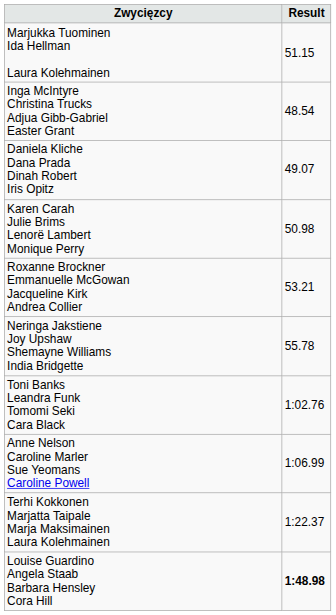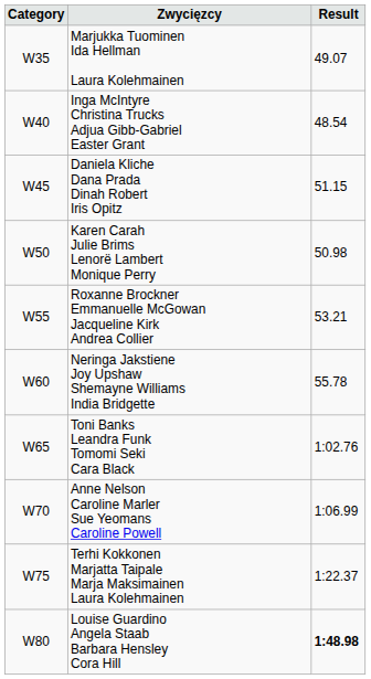 <table class="wikitable" width=35%>
 <tr>
+<td width=15% align="center" bgcolor=#E3E7E6><strong>Category</strong></td>
 <td align="center" bgcolor=#E3E7E6> <strong>Zwycięzcy</strong></td>
 <td width=15% align="center" bgcolor=#E3E7E6><strong>Result</strong></td>
 </tr>
 <tr>
+<td align="center">W35</td>
 <td> Marjukka Tuominen<br> Ida Hellman<br> <br> Laura Kolehmainen</td>
-<td>51.15</td>
+<td>49.07</td>
 </tr>
 <tr>
+<td align="center">W40</td>
 <td> Inga McIntyre<br> Christina Trucks<br> Adjua Gibb-Gabriel<br> Easter Grant</td>
 <td>48.54</td>
 </tr>
 <tr>
+<td align="center">W45</td>
 <td> Daniela Kliche<br> Dana Prada<br> Dinah Robert<br> Iris Opitz</td>
-<td>49.07</td>
+<td>51.15</td>
 </tr>
 <tr>
+<td align="center">W50</td>
 <td> Karen Carah<br> Julie Brims<br> Lenorë Lambert<br> Monique Perry</td>
 <td>50.98</td>
 </tr>
 <tr>
+<td align="center">W55</td>
 <td> Roxanne Brockner<br> Emmanuelle McGowan<br> Jacqueline Kirk<br> Andrea Collier</td>
 <td>53.21</td>
 </tr>
 <tr>
+<td align="center">W60</td>
 <td> Neringa Jakstiene<br> Joy Upshaw<br> Shemayne Williams<br> India Bridgette</td>
 <td>55.78</td>
 </tr>
 <tr>
+<td align="center">W65</td>
 <td> Toni Banks<br> Leandra Funk<br> Tomomi Seki<br> Cara Black</td>
 <td>1:02.76</td>
 </tr>
 <tr>
+<td align="center">W70</td>
 <td> Anne Nelson<br> Caroline Marler<br> Sue Yeomans<br> <a href='#'>Caroline Powell</a></td>
 <td>1:06.99</td>
 </tr>
 <tr>
+<td align="center">W75</td>
 <td> Terhi Kokkonen<br> Marjatta Taipale<br> Marja Maksimainen<br> Laura Kolehmainen</td>
 <td>1:22.37</td>
 </tr>
 <tr>
+<td align="center">W80</td>
 <td> Louise Guardino<br> Angela Staab<br> Barbara Hensley<br> Cora Hill</td>
 <td><strong>1:48.98</strong></td>
 </tr>
 </table>
